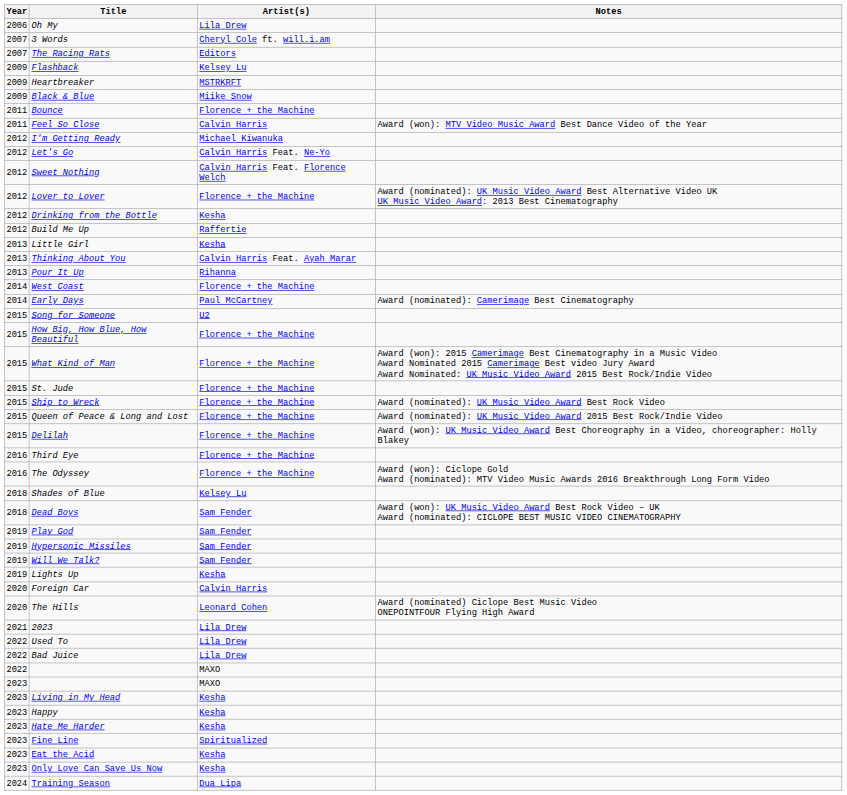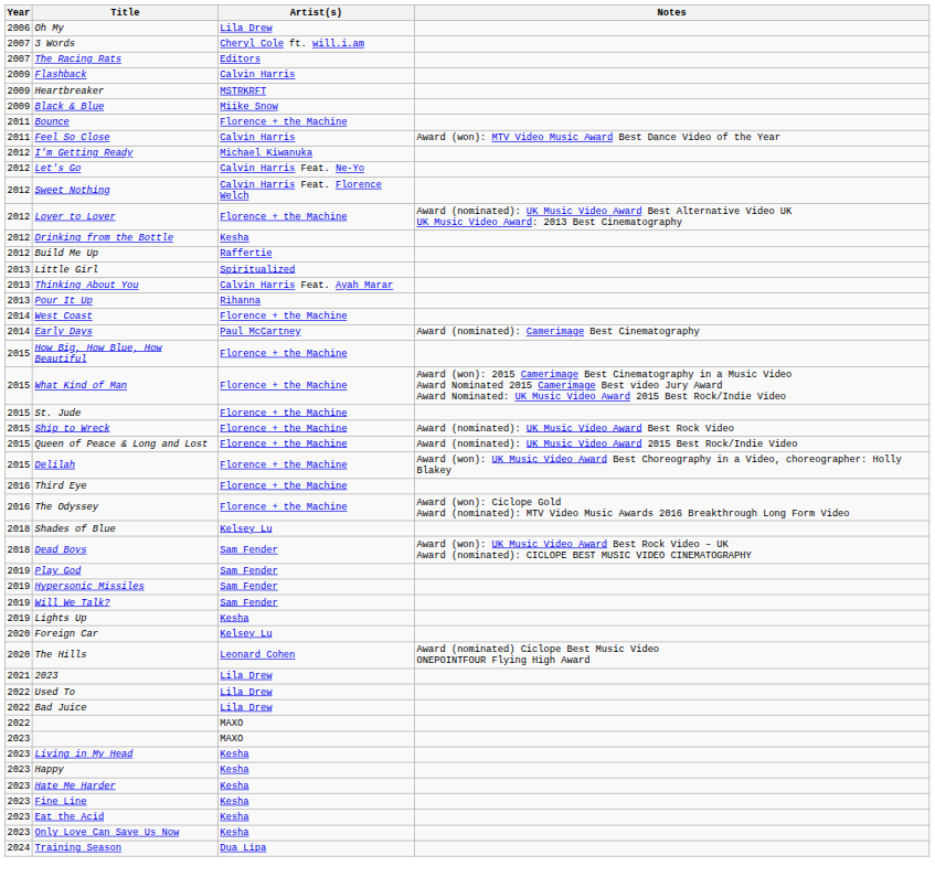 <table class="wikitable sortable">
 <tr>
 <th>Year</th>
 <th>Title</th>
 <th>Artist(s)</th>
 <th class="unsortable">Notes</th>
 </tr>
 <tr>
 <td>2006</td>
 <td><em>Oh My</em></td>
 <td><a href='#'>Lila Drew</a></td>
 <td></td>
 </tr>
 <tr>
 <td>2007</td>
 <td><em>3 Words</em></td>
 <td><a href='#'>Cheryl Cole</a> ft. <a href='#'>will.i.am</a></td>
 <td></td>
 </tr>
 <tr>
 <td>2007</td>
 <td><em><a href='#'>The Racing Rats</a></em></td>
 <td><a href='#'>Editors</a></td>
 <td></td>
 </tr>
 <tr>
 <td>2009</td>
 <td><em><a href='#'>Flashback</a></em></td>
-<td><a href='#'>Kelsey Lu</a></td>
+<td><a href='#'>Calvin Harris</a></td>
 <td></td>
 </tr>
 <tr>
 <td>2009</td>
 <td><em>Heartbreaker</em></td>
 <td><a href='#'>MSTRKRFT</a></td>
 <td></td>
 </tr>
 <tr>
 <td>2009</td>
 <td><em><a href='#'>Black & Blue</a></em></td>
 <td><a href='#'>Miike Snow</a></td>
 <td></td>
 </tr>
 <tr>
 <td>2011</td>
 <td><em><a href='#'>Bounce</a></em></td>
 <td><a href='#'>Florence + the Machine</a></td>
 <td></td>
 </tr>
 <tr>
 <td>2011</td>
 <td><em><a href='#'>Feel So Close</a></em></td>
 <td><a href='#'>Calvin Harris</a></td>
 <td>Award (won): <a href='#'>MTV Video Music Award</a> Best Dance Video of the Year</td>
 </tr>
 <tr>
 <td>2012</td>
 <td><em><a href='#'>I'm Getting Ready</a></em></td>
 <td><a href='#'>Michael Kiwanuka</a></td>
 <td></td>
 </tr>
 <tr>
 <td>2012</td>
 <td><em><a href='#'>Let's Go</a></em></td>
 <td><a href='#'>Calvin Harris</a> Feat. <a href='#'>Ne-Yo</a></td>
 <td></td>
 </tr>
 <tr>
 <td>2012</td>
 <td><em><a href='#'>Sweet Nothing</a></em></td>
 <td><a href='#'>Calvin Harris</a> Feat. <a href='#'>Florence Welch</a></td>
 <td></td>
 </tr>
 <tr>
 <td>2012</td>
 <td><em><a href='#'>Lover to Lover</a></em></td>
 <td><a href='#'>Florence + the Machine</a></td>
 <td>Award (nominated): <a href='#'>UK Music Video Award</a> Best Alternative Video UK<br><a href='#'>UK Music Video Award</a>: 2013 Best Cinematography</td>
 </tr>
 <tr>
 <td>2012</td>
 <td><em><a href='#'>Drinking from the Bottle</a></em></td>
 <td><a href='#'>Kesha</a></td>
 <td></td>
 </tr>
 <tr>
 <td>2012</td>
 <td><em>Build Me Up</em></td>
 <td><a href='#'>Raffertie</a></td>
 <td></td>
 </tr>
 <tr>
 <td>2013</td>
 <td><em>Little Girl</em></td>
-<td><a href='#'>Kesha</a></td>
+<td><a href='#'>Spiritualized</a></td>
 <td></td>
 </tr>
 <tr>
 <td>2013</td>
 <td><em><a href='#'>Thinking About You</a></em></td>
 <td><a href='#'>Calvin Harris</a> Feat. <a href='#'>Ayah Marar</a></td>
 <td></td>
 </tr>
 <tr>
 <td>2013</td>
 <td><em><a href='#'>Pour It Up</a></em></td>
 <td><a href='#'>Rihanna</a></td>
 <td></td>
 </tr>
 <tr>
 <td>2014</td>
 <td><em><a href='#'>West Coast</a></em></td>
 <td><a href='#'>Florence + the Machine</a></td>
 <td></td>
 </tr>
 <tr>
 <td>2014</td>
 <td><em><a href='#'>Early Days</a></em></td>
 <td><a href='#'>Paul McCartney</a></td>
 <td>Award (nominated): <a href='#'>Camerimage</a> Best Cinematography</td>
-</tr>
-<tr>
-<td>2015</td>
-<td><em><a href='#'>Song for Someone</a></em></td>
-<td><a href='#'>U2</a></td>
-<td></td>
 </tr>
 <tr>
 <td>2015</td>
 <td><em><a href='#'>How Big, How Blue, How Beautiful</a></em></td>
 <td><a href='#'>Florence + the Machine</a></td>
 <td></td>
 </tr>
 <tr>
 <td>2015</td>
 <td><em><a href='#'>What Kind of Man</a></em></td>
 <td><a href='#'>Florence + the Machine</a></td>
 <td>Award (won): 2015 <a href='#'>Camerimage</a> Best Cinematography in a Music Video<br>Award Nominated 2015 <a href='#'>Camerimage</a> Best video Jury Award<br>Award Nominated: <a href='#'>UK Music Video Award</a> 2015 Best Rock/Indie Video</td>
 </tr>
 <tr>
 <td>2015</td>
 <td><em>St. Jude</em></td>
 <td><a href='#'>Florence + the Machine</a></td>
 <td></td>
 </tr>
 <tr>
 <td>2015</td>
 <td><em><a href='#'>Ship to Wreck</a></em></td>
 <td><a href='#'>Florence + the Machine</a></td>
 <td>Award (nominated): <a href='#'>UK Music Video Award</a> Best Rock Video</td>
 </tr>
 <tr>
 <td>2015</td>
 <td><em>Queen of Peace & Long and Lost</em></td>
 <td><a href='#'>Florence + the Machine</a></td>
 <td>Award (nominated): <a href='#'>UK Music Video Award</a> 2015 Best Rock/Indie Video</td>
 </tr>
 <tr>
 <td>2015</td>
 <td><em><a href='#'>Delilah</a></em></td>
 <td><a href='#'>Florence + the Machine</a></td>
 <td>Award (won): <a href='#'>UK Music Video Award</a> Best Choreography in a Video, choreographer: Holly Blakey</td>
 </tr>
 <tr>
 <td>2016</td>
 <td><em>Third Eye</em></td>
 <td><a href='#'>Florence + the Machine</a></td>
 <td></td>
 </tr>
 <tr>
 <td>2016</td>
 <td><em>The Odyssey</em></td>
 <td><a href='#'>Florence + the Machine</a></td>
 <td>Award (won): Ciclope Gold<br>Award (nominated): MTV Video Music Awards 2016 Breakthrough Long Form Video</td>
 </tr>
 <tr>
 <td>2018</td>
 <td><em>Shades of Blue</em></td>
 <td><a href='#'>Kelsey Lu</a></td>
 <td></td>
 </tr>
 <tr>
 <td>2018</td>
 <td><em><a href='#'>Dead Boys</a></em></td>
 <td><a href='#'>Sam Fender</a></td>
 <td>Award (won): <a href='#'>UK Music Video Award</a> Best Rock Video – UK<br>Award (nominated): CICLOPE BEST MUSIC VIDEO CINEMATOGRAPHY</td>
 </tr>
 <tr>
 <td>2019</td>
 <td><em><a href='#'>Play God</a></em></td>
 <td><a href='#'>Sam Fender</a></td>
 <td></td>
 </tr>
 <tr>
 <td>2019</td>
 <td><em><a href='#'>Hypersonic Missiles</a></em></td>
 <td><a href='#'>Sam Fender</a></td>
 <td></td>
 </tr>
 <tr>
 <td>2019</td>
 <td><em><a href='#'>Will We Talk?</a></em></td>
 <td><a href='#'>Sam Fender</a></td>
 <td></td>
 </tr>
 <tr>
 <td>2019</td>
 <td><em>Lights Up</em></td>
 <td><a href='#'>Kesha</a></td>
 <td></td>
 </tr>
 <tr>
 <td>2020</td>
 <td><em>Foreign Car</em></td>
-<td><a href='#'>Calvin Harris</a></td>
+<td><a href='#'>Kelsey Lu</a></td>
 <td></td>
 </tr>
 <tr>
 <td>2020</td>
 <td><em>The Hills</em></td>
 <td><a href='#'>Leonard Cohen</a></td>
 <td>Award (nominated) Ciclope Best Music Video<br>ONEPOINTFOUR Flying High Award</td>
 </tr>
 <tr>
 <td>2021</td>
 <td><em>2023</em></td>
 <td><a href='#'>Lila Drew</a></td>
 <td></td>
 </tr>
 <tr>
 <td>2022</td>
 <td><em>Used To</em></td>
 <td><a href='#'>Lila Drew</a></td>
 <td></td>
 </tr>
 <tr>
 <td>2022</td>
 <td><em>Bad Juice</em></td>
 <td><a href='#'>Lila Drew</a></td>
 <td></td>
 </tr>
 <tr>
 <td>2022</td>
 <td><em></em></td>
 <td>MAXO</td>
 <td></td>
 </tr>
 <tr>
 <td>2023</td>
 <td><em></em></td>
 <td>MAXO</td>
 <td></td>
 </tr>
 <tr>
 <td>2023</td>
 <td><em><a href='#'>Living in My Head</a></em></td>
 <td><a href='#'>Kesha</a></td>
 <td></td>
 </tr>
 <tr>
 <td>2023</td>
 <td><em>Happy</em></td>
 <td><a href='#'>Kesha</a></td>
 <td></td>
 </tr>
 <tr>
 <td>2023</td>
 <td><em><a href='#'>Hate Me Harder</a></td>
 <td><a href='#'>Kesha</a></td>
 <td></td>
 </tr>
 <tr>
 <td>2023</td>
 <td></em><a href='#'>Fine Line</a><em></td>
-<td><a href='#'>Spiritualized</a></td>
+<td><a href='#'>Kesha</a></td>
 <td></td>
 </tr>
 <tr>
 <td>2023</td>
 <td></em><a href='#'>Eat the Acid</a><em></td>
 <td><a href='#'>Kesha</a></td>
 <td></td>
 </tr>
 <tr>
 <td>2023</td>
 <td></em><a href='#'>Only Love Can Save Us Now</a><em></td>
 <td><a href='#'>Kesha</a></td>
 <td></td>
 </tr>
 <tr>
 <td>2024</td>
 <td></em><a href='#'>Training Season</a><em></td>
 <td><a href='#'>Dua Lipa</a></td>
 <td></td>
 </tr>
 </table>
